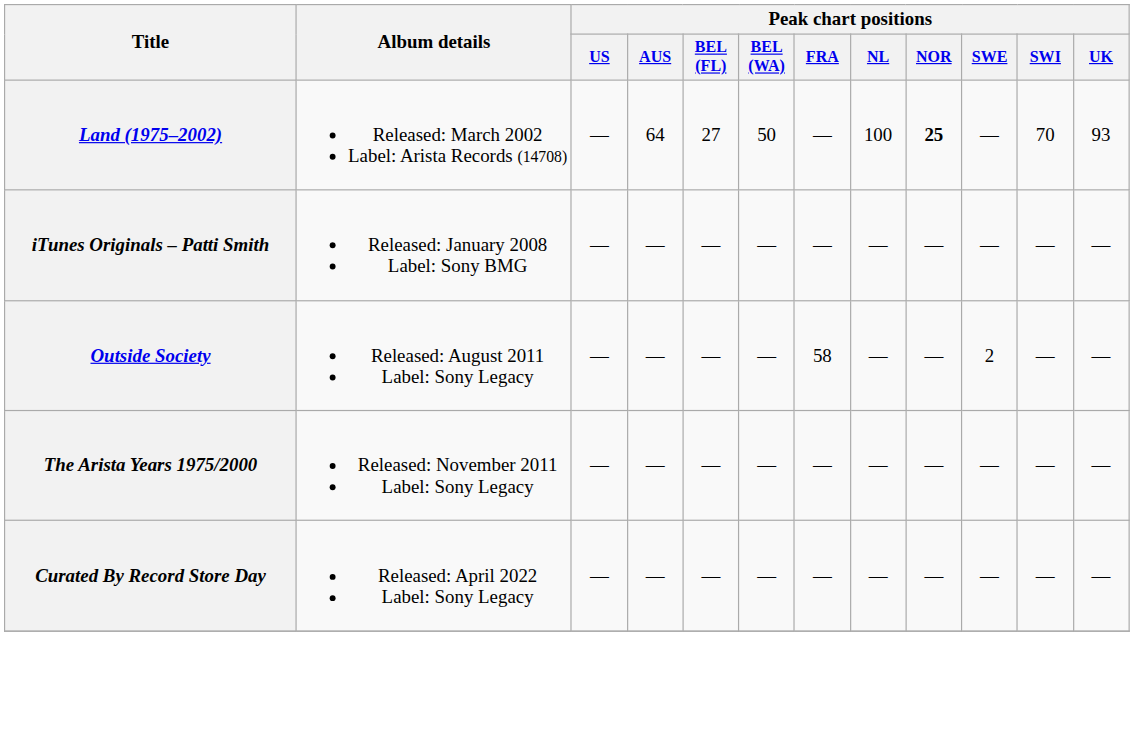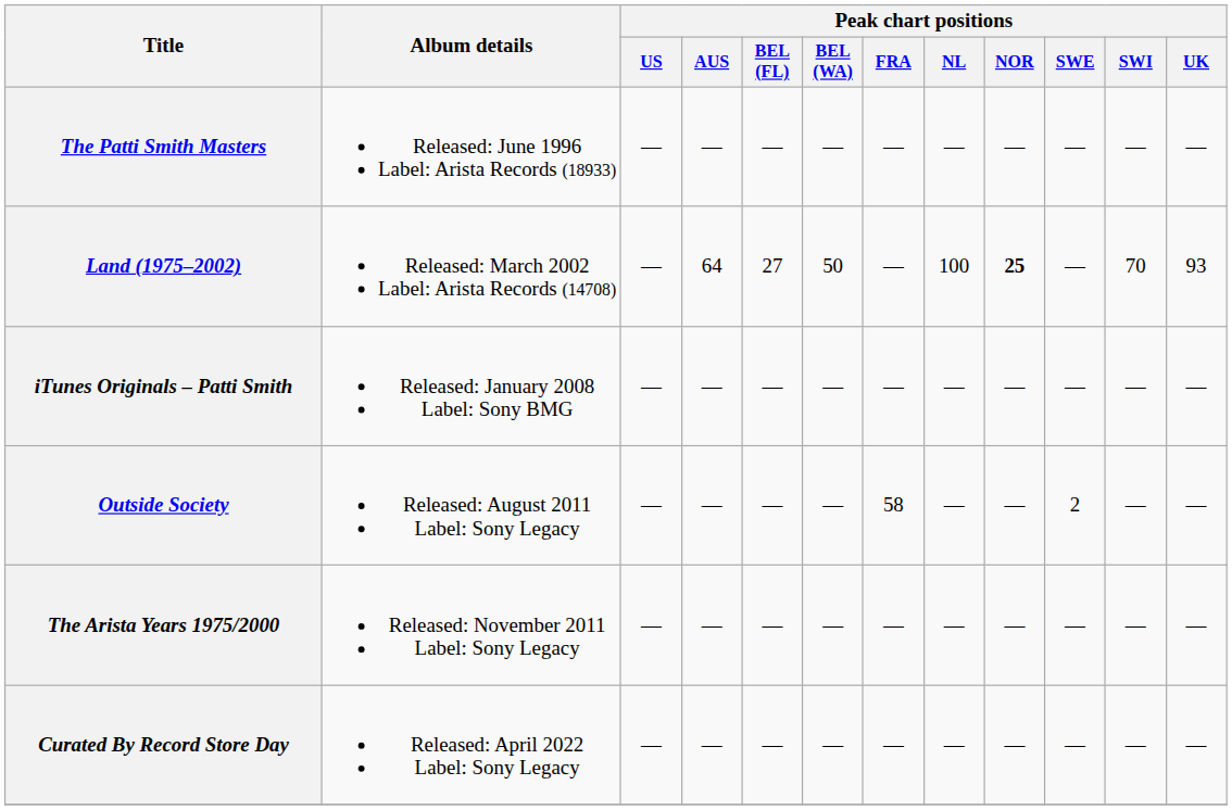 <table class="wikitable plainrowheaders" style="text-align:center;">
 <tr>
 <th rowspan="2" style="width:15em;">Title</th>
 <th rowspan="2">Album details</th>
 <th colspan="10">Peak chart positions</th>
 </tr>
 <tr>
 <th style="width:3em;font-size:85%"><a href='#'>US</a><br></th>
 <th style="width:3em;font-size:85%"><a href='#'>AUS</a><br></th>
 <th style="width:3em;font-size:85%"><a href='#'>BEL<br>(FL)</a><br></th>
 <th style="width:3em;font-size:85%"><a href='#'>BEL<br>(WA)</a><br></th>
 <th style="width:3em;font-size:85%"><a href='#'>FRA</a><br></th>
 <th style="width:3em;font-size:85%"><a href='#'>NL</a><br></th>
 <th style="width:3em;font-size:85%"><a href='#'>NOR</a><br></th>
 <th style="width:3em;font-size:85%"><a href='#'>SWE</a><br></th>
 <th style="width:3em;font-size:85%"><a href='#'>SWI</a><br></th>
 <th style="width:3em;font-size:85%"><a href='#'>UK</a><br></th>
+</tr>
+<tr>
+<th scope="row"><em><a href='#'>The Patti Smith Masters</a></em></th>
+<td><br><ul><li>Released: June 1996</li><li>Label: Arista Records <small>(18933)</small></li></ul></td>
+<td>—</td>
+<td>—</td>
+<td>—</td>
+<td>—</td>
+<td>—</td>
+<td>—</td>
+<td>—</td>
+<td>—</td>
+<td>—</td>
+<td>—</td>
 </tr>
 <tr>
 <th scope="row"><em><a href='#'>Land (1975–2002)</a></em></th>
 <td><br><ul><li>Released: March 2002</li><li>Label: Arista Records <small>(14708)</small></li></ul></td>
 <td>—</td>
 <td>64</td>
 <td>27</td>
 <td>50</td>
 <td>—</td>
 <td>100</td>
 <td><strong>25</strong></td>
 <td>—</td>
 <td>70</td>
 <td>93</td>
 </tr>
 <tr>
 <th scope="row"><em>iTunes Originals – Patti Smith</em></th>
 <td><br><ul><li>Released: January 2008</li><li>Label: Sony BMG</li></ul></td>
 <td>—</td>
 <td>—</td>
 <td>—</td>
 <td>—</td>
 <td>—</td>
 <td>—</td>
 <td>—</td>
 <td>—</td>
 <td>—</td>
 <td>—</td>
 </tr>
 <tr>
 <th scope="row"><em><a href='#'>Outside Society</a></em></th>
 <td><br><ul><li>Released: August 2011</li><li>Label: Sony Legacy</li></ul></td>
 <td>—</td>
 <td>—</td>
 <td>—</td>
 <td>—</td>
 <td>58</td>
 <td>—</td>
 <td>—</td>
 <td>2</td>
 <td>—</td>
 <td>—</td>
 </tr>
 <tr>
 <th scope="row"><em>The Arista Years 1975/2000</em></th>
 <td><br><ul><li>Released: November 2011</li><li>Label: Sony Legacy</li></ul></td>
 <td>—</td>
 <td>—</td>
 <td>—</td>
 <td>—</td>
 <td>—</td>
 <td>—</td>
 <td>—</td>
 <td>—</td>
 <td>—</td>
 <td>—</td>
 </tr>
 <tr>
 <th scope="row"><em>Curated By Record Store Day</em></th>
 <td><br><ul><li>Released: April 2022</li><li>Label: Sony Legacy</li></ul></td>
 <td>—</td>
 <td>—</td>
 <td>—</td>
 <td>—</td>
 <td>—</td>
 <td>—</td>
 <td>—</td>
 <td>—</td>
 <td>—</td>
 <td>—</td>
 </tr>
 <tr>
 </tr>
 </table>
